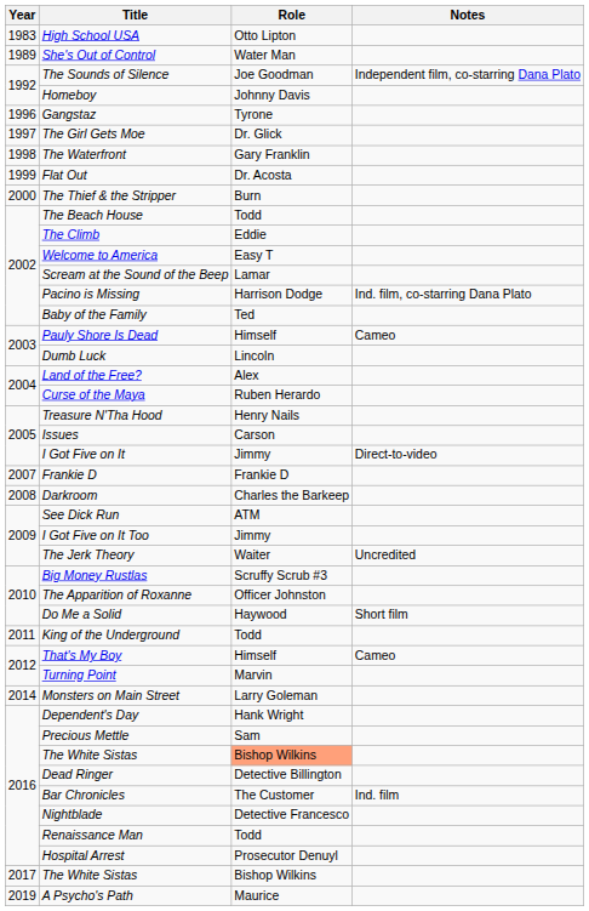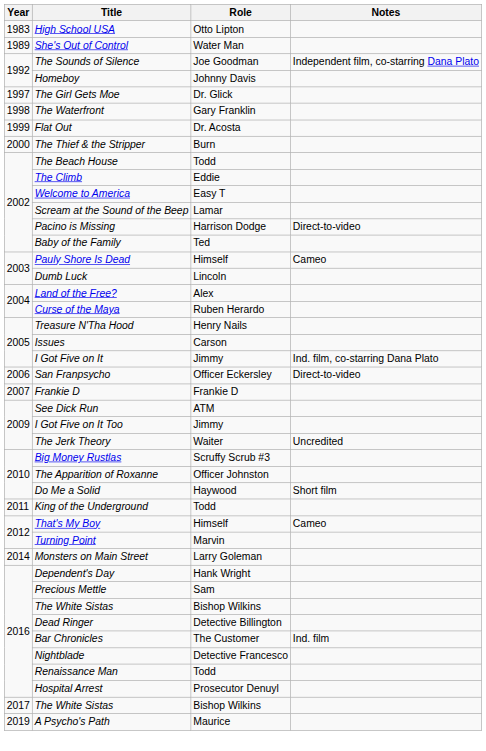 <table class="wikitable sortable">
 <tr>
 <th>Year</th>
 <th>Title</th>
 <th>Role</th>
 <th class="unsortable">Notes</th>
 </tr>
 <tr>
 <td>1983</td>
 <td><em><a href='#'>High School USA</a></em></td>
 <td>Otto Lipton</td>
 </tr>
 <tr>
 <td>1989</td>
 <td><em><a href='#'>She's Out of Control</a></em></td>
 <td>Water Man</td>
 <td></td>
 </tr>
 <tr>
 <td rowspan=2>1992</td>
 <td><em>The Sounds of Silence</em></td>
 <td>Joe Goodman</td>
 <td>Independent film, co-starring <a href='#'>Dana Plato</a></td>
 </tr>
 <tr>
 <td><em>Homeboy</em></td>
 <td>Johnny Davis</td>
-<td></td>
-</tr>
-<tr>
-<td>1996</td>
-<td><em>Gangstaz</em></td>
-<td>Tyrone</td>
 <td></td>
 </tr>
 <tr>
 <td>1997</td>
 <td><em>The Girl Gets Moe</em></td>
 <td>Dr. Glick</td>
 <td></td>
 </tr>
 <tr>
 <td>1998</td>
 <td><em>The Waterfront</em></td>
 <td>Gary Franklin</td>
 <td></td>
 </tr>
 <tr>
 <td>1999</td>
 <td><em>Flat Out</em></td>
 <td>Dr. Acosta</td>
 <td></td>
 </tr>
 <tr>
 <td>2000</td>
 <td><em>The Thief & the Stripper</em></td>
 <td>Burn</td>
 <td></td>
 </tr>
 <tr>
 <td rowspan=6>2002</td>
 <td><em>The Beach House</em></td>
 <td>Todd</td>
 <td></td>
 </tr>
 <tr>
 <td><em><a href='#'>The Climb</a></em></td>
 <td>Eddie</td>
 <td></td>
 </tr>
 <tr>
 <td><em><a href='#'>Welcome to America</a></em></td>
 <td>Easy T</td>
 <td></td>
 </tr>
 <tr>
 <td><em>Scream at the Sound of the Beep</em></td>
 <td>Lamar</td>
 <td></td>
 </tr>
 <tr>
 <td><em>Pacino is Missing</em></td>
 <td>Harrison Dodge</td>
-<td>Ind. film, co-starring Dana Plato</td>
+<td>Direct-to-video</td>
 </tr>
 <tr>
 <td><em>Baby of the Family</em></td>
 <td>Ted</td>
 <td></td>
 </tr>
 <tr>
 <td rowspan=2>2003</td>
 <td><em><a href='#'>Pauly Shore Is Dead</a></em></td>
 <td>Himself</td>
 <td>Cameo</td>
 </tr>
 <tr>
 <td><em>Dumb Luck</em></td>
 <td>Lincoln</td>
 <td></td>
 </tr>
 <tr>
 <td rowspan=2>2004</td>
 <td><em><a href='#'>Land of the Free?</a></em></td>
 <td>Alex</td>
 <td></td>
 </tr>
 <tr>
 <td><em><a href='#'>Curse of the Maya</a></em></td>
 <td>Ruben Herardo</td>
 <td></td>
 </tr>
 <tr>
 <td rowspan=3>2005</td>
 <td><em>Treasure N'Tha Hood</em></td>
 <td>Henry Nails</td>
 <td></td>
 </tr>
 <tr>
 <td><em>Issues</em></td>
 <td>Carson</td>
 <td></td>
 </tr>
 <tr>
 <td><em>I Got Five on It</em></td>
 <td>Jimmy</td>
+<td>Ind. film, co-starring Dana Plato</td>
+</tr>
+<tr>
+<td>2006</td>
+<td><em>San Franpsycho</em></td>
+<td>Officer Eckersley</td>
 <td>Direct-to-video</td>
 </tr>
 <tr>
 <td>2007</td>
 <td><em>Frankie D</em></td>
 <td>Frankie D</td>
-<td></td>
-</tr>
-<tr>
-<td>2008</td>
-<td><em>Darkroom</em></td>
-<td>Charles the Barkeep</td>
 <td></td>
 </tr>
 <tr>
 <td rowspan=3>2009</td>
 <td><em>See Dick Run</em></td>
 <td>ATM</td>
 <td></td>
 </tr>
 <tr>
 <td><em>I Got Five on It Too</em></td>
 <td>Jimmy</td>
 <td></td>
 </tr>
 <tr>
 <td><em>The Jerk Theory</em></td>
 <td>Waiter</td>
 <td>Uncredited</td>
 </tr>
 <tr>
 <td rowspan=3>2010</td>
 <td><em><a href='#'>Big Money Rustlas</a></em></td>
 <td>Scruffy Scrub #3</td>
 <td></td>
 </tr>
 <tr>
 <td><em>The Apparition of Roxanne</em></td>
 <td>Officer Johnston</td>
 <td></td>
 </tr>
 <tr>
 <td><em>Do Me a Solid</em></td>
 <td>Haywood</td>
 <td>Short film</td>
 </tr>
 <tr>
 <td>2011</td>
 <td><em>King of the Underground</em></td>
 <td>Todd</td>
 <td></td>
 </tr>
 <tr>
 <td rowspan=2>2012</td>
 <td><em><a href='#'>That's My Boy</a></em></td>
 <td>Himself</td>
 <td>Cameo</td>
 </tr>
 <tr>
 <td><em><a href='#'>Turning Point</a></em></td>
 <td>Marvin</td>
 <td></td>
 </tr>
 <tr>
 <td>2014</td>
 <td><em>Monsters on Main Street</em></td>
 <td>Larry Goleman</td>
 <td></td>
 </tr>
 <tr>
 <td rowspan=8>2016</td>
 <td><em>Dependent's Day</em></td>
 <td>Hank Wright</td>
 <td></td>
 </tr>
 <tr>
 <td><em>Precious Mettle</em></td>
 <td>Sam</td>
 <td></td>
 </tr>
 <tr>
 <td><em>The White Sistas</em></td>
-<td style="background: lightsalmon;">Bishop Wilkins</td>
+<td>Bishop Wilkins</td>
 <td></td>
 </tr>
 <tr>
 <td><em>Dead Ringer</em></td>
 <td>Detective Billington</td>
 <td></td>
 </tr>
 <tr>
 <td><em>Bar Chronicles</em></td>
 <td>The Customer</td>
 <td>Ind. film</td>
 </tr>
 <tr>
 <td><em>Nightblade</em></td>
 <td>Detective Francesco</td>
 <td></td>
 </tr>
 <tr>
 <td><em>Renaissance Man</em></td>
 <td>Todd</td>
 <td></td>
 </tr>
 <tr>
 <td><em>Hospital Arrest</em></td>
 <td>Prosecutor Denuyl</td>
 <td></td>
 </tr>
 <tr>
 <td>2017</td>
 <td><em>The White Sistas</em></td>
 <td>Bishop Wilkins</td>
 <td></td>
 </tr>
 <tr>
 <td>2019</td>
 <td><em>A Psycho's Path</em></td>
 <td>Maurice</td>
 <td></td>
 </tr>
 </table>
